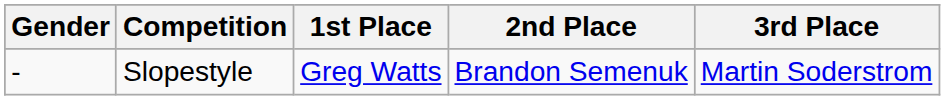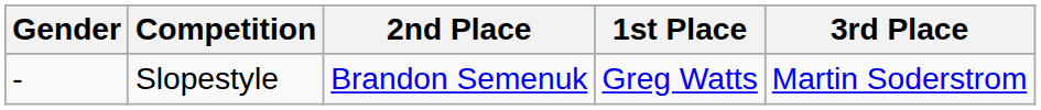 <table class="wikitable">
 <tr>
 <th>Gender</th>
 <th>Competition</th>
+<th>2nd Place</th>
 <th>1st Place</th>
-<th>2nd Place</th>
 <th>3rd Place</th>
 </tr>
 <tr>
 <td>-</td>
 <td>Slopestyle</td>
+<td><a href='#'>Brandon Semenuk</a></td>
 <td><a href='#'>Greg Watts</a></td>
-<td><a href='#'>Brandon Semenuk</a></td>
 <td><a href='#'>Martin Soderstrom</a></td>
 </tr>
 </table>
